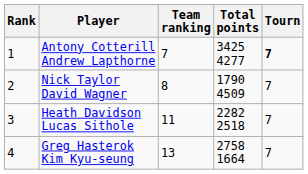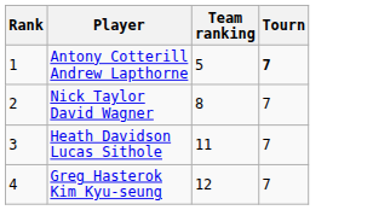 <table class=wikitable text-align:center>
 <tr>
 <th>Rank</th>
 <th>Player</th>
 <th>Team<br>ranking</th>
-<th>Total<br>points</th>
 <th>Tourn</th>
 </tr>
 <tr>
 <td>1</td>
 <td align="left"> <a href='#'>Antony Cotterill</a><br> <a href='#'>Andrew Lapthorne</a></td>
-<td>7</td>
-<td>3425<br>4277</td>
+<td>5</td>
 <td><strong>7</strong></td>
 </tr>
 <tr>
 <td>2</td>
 <td align="left"> <a href='#'>Nick Taylor</a><br> <a href='#'>David Wagner</a></td>
 <td>8</td>
-<td>1790<br>4509</td>
 <td>7</td>
 </tr>
 <tr>
 <td>3</td>
 <td align="left"> <a href='#'>Heath Davidson</a><br> <a href='#'>Lucas Sithole</a></td>
 <td>11</td>
-<td>2282<br>2518</td>
 <td>7</td>
 </tr>
 <tr>
 <td>4</td>
 <td align="left"> <a href='#'>Greg Hasterok</a><br> <a href='#'>Kim Kyu-seung</a></td>
-<td>13</td>
-<td>2758<br>1664</td>
+<td>12</td>
 <td>7</td>
 </tr>
 </table>
